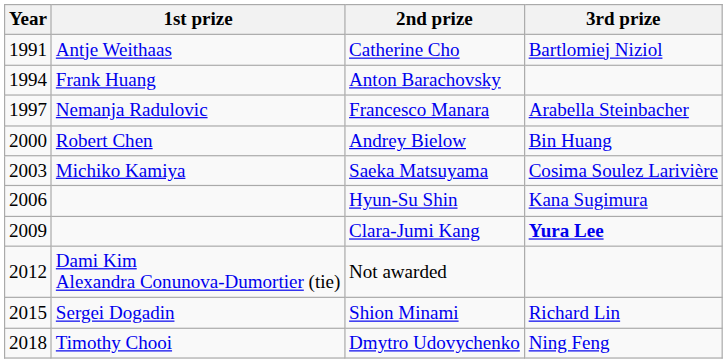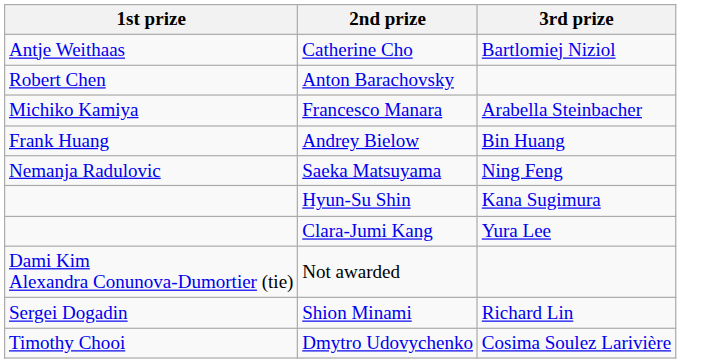 <table class="wikitable">
 <tr>
-<th>Year</th>
 <th>1st prize</th>
 <th>2nd prize</th>
 <th>3rd prize</th>
 </tr>
 <tr>
-<td>1991</td>
 <td> <a href='#'>Antje Weithaas</a></td>
 <td> <a href='#'>Catherine Cho</a></td>
 <td> <a href='#'>Bartlomiej Niziol</a></td>
 </tr>
 <tr>
-<td>1994</td>
-<td> <a href='#'>Frank Huang</a></td>
+<td> <a href='#'>Robert Chen</a></td>
 <td> <a href='#'>Anton Barachovsky</a></td>
 <td> </td>
 </tr>
 <tr>
-<td>1997</td>
-<td> <a href='#'>Nemanja Radulovic</a></td>
+<td> <a href='#'>Michiko Kamiya</a></td>
 <td> <a href='#'>Francesco Manara</a></td>
 <td> <a href='#'>Arabella Steinbacher</a></td>
 </tr>
 <tr>
-<td>2000</td>
-<td> <a href='#'>Robert Chen</a></td>
+<td> <a href='#'>Frank Huang</a></td>
 <td> <a href='#'>Andrey Bielow</a></td>
 <td> <a href='#'>Bin Huang</a></td>
 </tr>
 <tr>
-<td>2003</td>
-<td> <a href='#'>Michiko Kamiya</a></td>
+<td> <a href='#'>Nemanja Radulovic</a></td>
 <td> <a href='#'>Saeka Matsuyama</a></td>
-<td> <a href='#'>Cosima Soulez Larivière</a></td>
+<td> <a href='#'>Ning Feng</a></td>
 </tr>
 <tr>
-<td>2006</td>
 <td> </td>
 <td> <a href='#'>Hyun-Su Shin</a></td>
 <td> <a href='#'>Kana Sugimura</a></td>
 </tr>
 <tr>
-<td>2009</td>
 <td> </td>
 <td> <a href='#'>Clara-Jumi Kang</a></td>
-<td><strong> <a href='#'>Yura Lee</a></strong></td>
+<td> <a href='#'>Yura Lee</a></td>
 </tr>
 <tr>
-<td>2012</td>
 <td> <a href='#'>Dami Kim</a><br> <a href='#'>Alexandra Conunova-Dumortier</a> (tie)</td>
 <td>Not awarded</td>
 <td> </td>
 </tr>
 <tr>
-<td>2015</td>
 <td> <a href='#'>Sergei Dogadin</a></td>
 <td> <a href='#'>Shion Minami</a></td>
 <td> <a href='#'>Richard Lin</a></td>
 </tr>
 <tr>
-<td>2018</td>
 <td> <a href='#'>Timothy Chooi</a></td>
 <td> <a href='#'>Dmytro Udovychenko</a></td>
-<td> <a href='#'>Ning Feng</a></td>
+<td> <a href='#'>Cosima Soulez Larivière</a></td>
 </tr>
 </table>
